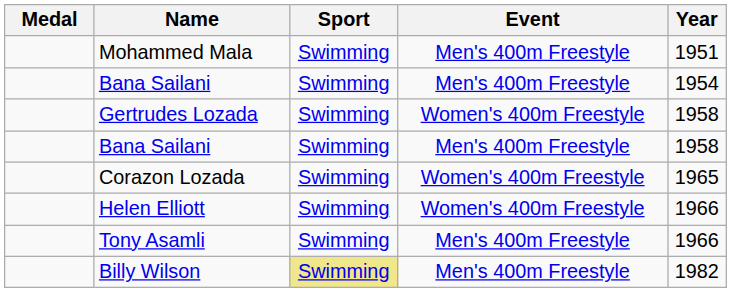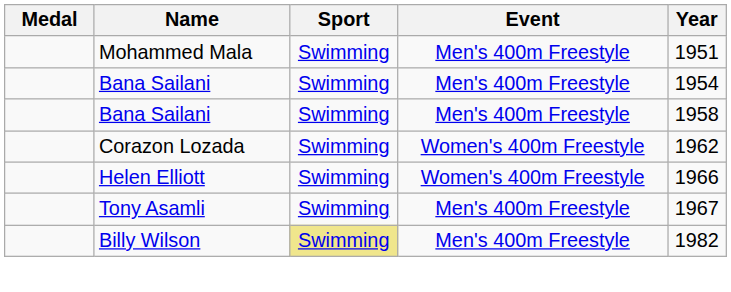 <table class="wikitable"  style="font-size:100%;  text-align:center;">
 <tr>
 <th width="65">Medal</th>
 <th width="150">Name</th>
 <th width="80">Sport</th>
 <th width="210">Event</th>
 <th width="40">Year</th>
 </tr>
 <tr>
 <td></td>
 <td align=left>Mohammed Mala</td>
 <td><a href='#'>Swimming</a></td>
 <td><a href='#'>Men's 400m Freestyle</a></td>
 <td>1951</td>
 </tr>
 <tr>
 <td></td>
 <td align=left><a href='#'>Bana Sailani</a></td>
 <td><a href='#'>Swimming</a></td>
 <td><a href='#'>Men's 400m Freestyle</a></td>
 <td>1954</td>
 </tr>
 <tr>
 <td></td>
-<td align=left><a href='#'>Gertrudes Lozada</a></td>
-<td><a href='#'>Swimming</a></td>
-<td><a href='#'>Women's 400m Freestyle</a></td>
-<td>1958</td>
-</tr>
-<tr>
-<td></td>
 <td align=left><a href='#'>Bana Sailani</a></td>
 <td><a href='#'>Swimming</a></td>
 <td><a href='#'>Men's 400m Freestyle</a></td>
 <td>1958</td>
 </tr>
 <tr>
 <td></td>
 <td align=left>Corazon Lozada</td>
 <td><a href='#'>Swimming</a></td>
 <td><a href='#'>Women's 400m Freestyle</a></td>
-<td>1965</td>
+<td>1962</td>
 </tr>
 <tr>
 <td></td>
 <td align=left><a href='#'>Helen Elliott</a></td>
 <td><a href='#'>Swimming</a></td>
 <td><a href='#'>Women's 400m Freestyle</a></td>
 <td>1966</td>
 </tr>
 <tr>
 <td></td>
 <td align=left><a href='#'>Tony Asamli</a></td>
 <td><a href='#'>Swimming</a></td>
 <td><a href='#'>Men's 400m Freestyle</a></td>
-<td>1966</td>
+<td>1967</td>
 </tr>
 <tr>
 <td></td>
 <td align=left><a href='#'>Billy Wilson</a></td>
 <td style="background: khaki;"><a href='#'>Swimming</a></td>
 <td><a href='#'>Men's 400m Freestyle</a></td>
 <td>1982</td>
 </tr>
 </table>
